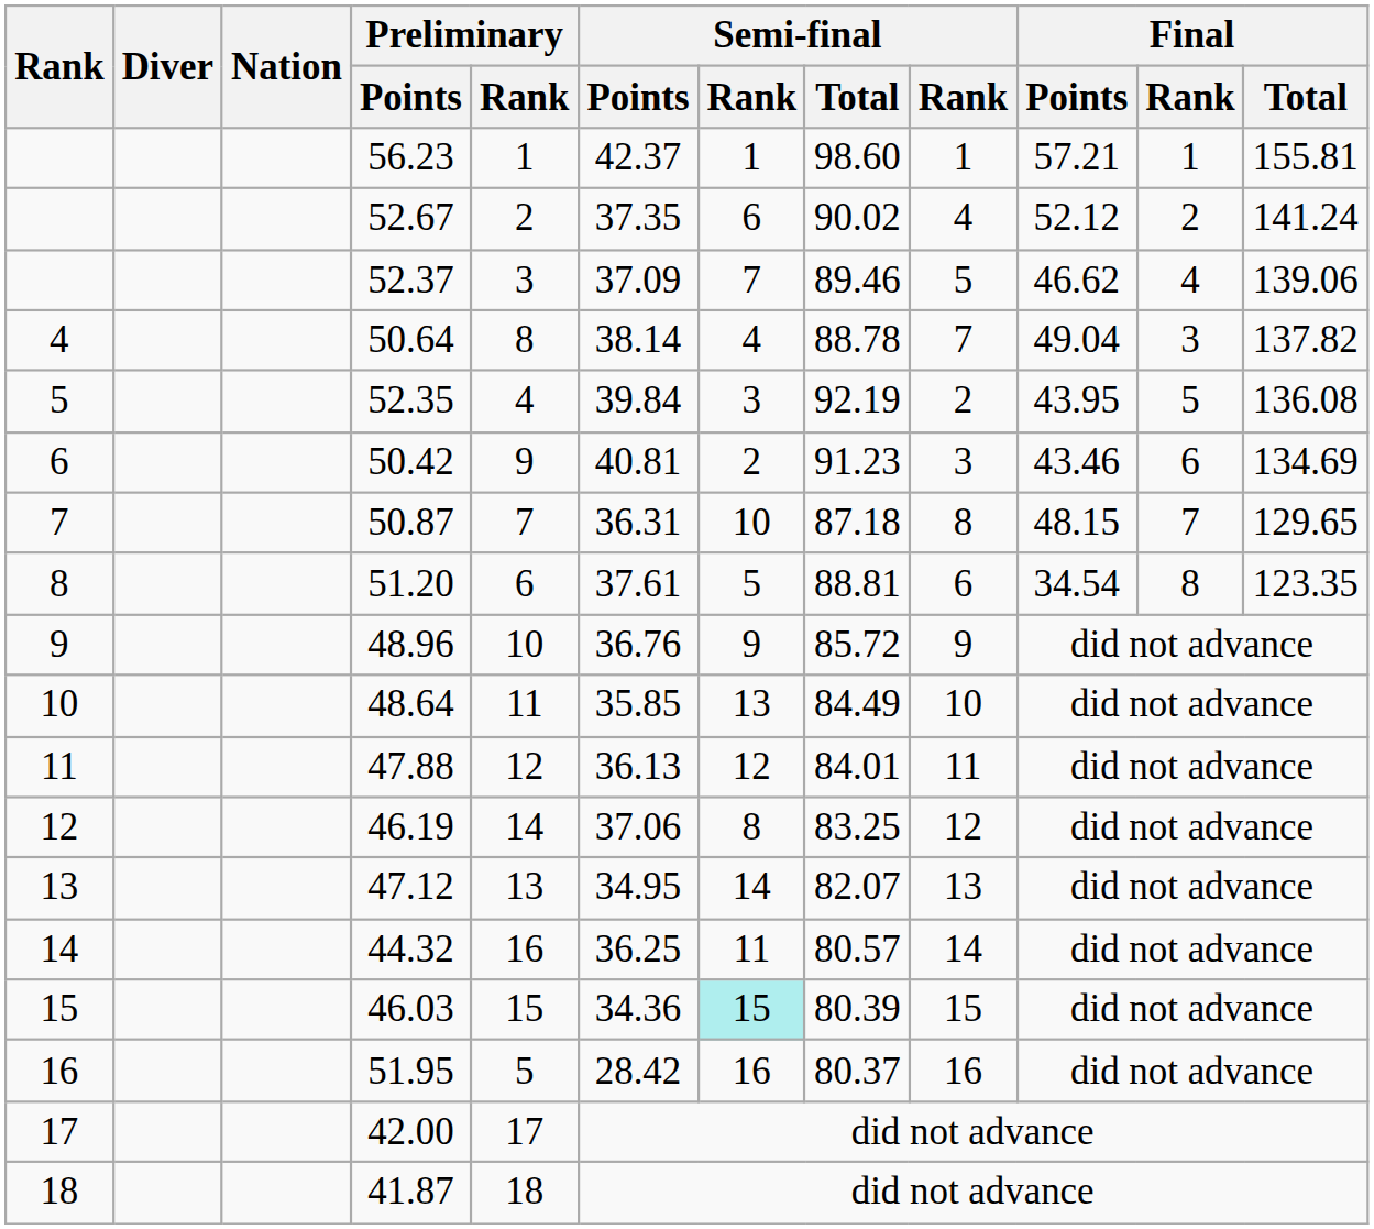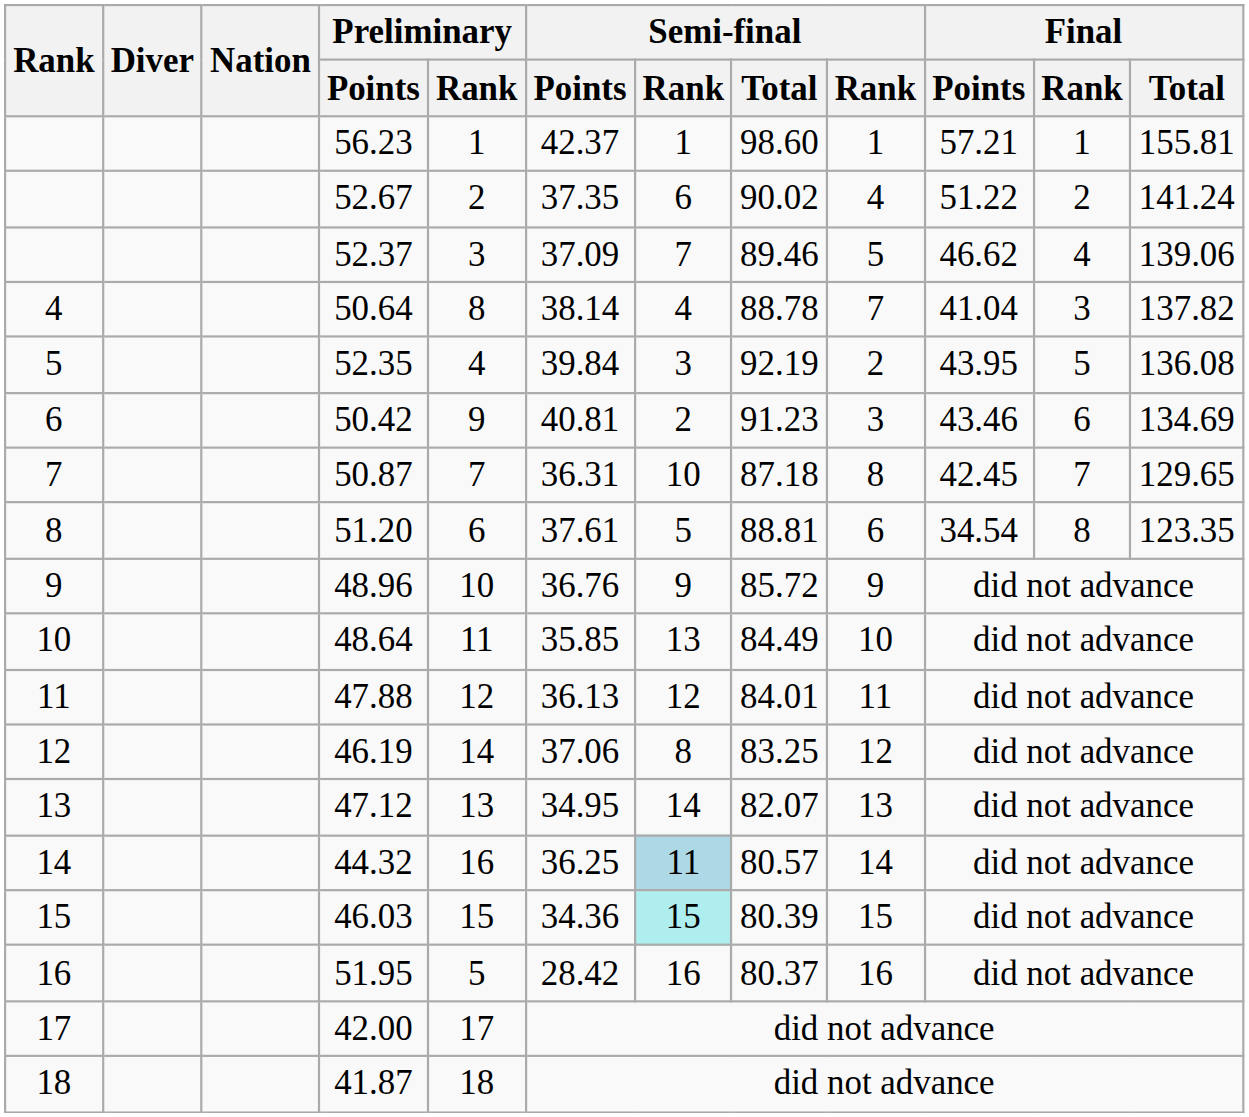 <table class="wikitable sortable" style="text-align:center;">
 <tr>
 <th rowspan=2>Rank</th>
 <th rowspan=2>Diver</th>
 <th rowspan=2>Nation</th>
 <th colspan=2>Preliminary</th>
 <th colspan=4>Semi-final</th>
 <th colspan=3>Final</th>
 </tr>
 <tr>
 <th>Points</th>
 <th>Rank</th>
 <th>Points</th>
 <th>Rank</th>
 <th>Total</th>
 <th>Rank</th>
 <th>Points</th>
 <th>Rank</th>
 <th>Total</th>
 </tr>
 <tr>
 <td></td>
 <td align=left></td>
 <td align=left></td>
 <td>56.23</td>
 <td>1</td>
 <td>42.37</td>
 <td>1</td>
 <td>98.60</td>
 <td>1</td>
 <td>57.21</td>
 <td>1</td>
 <td>155.81</td>
 </tr>
 <tr>
 <td></td>
 <td align=left></td>
 <td align=left></td>
 <td>52.67</td>
 <td>2</td>
 <td>37.35</td>
 <td>6</td>
 <td>90.02</td>
 <td>4</td>
-<td>52.12</td>
+<td>51.22</td>
 <td>2</td>
 <td>141.24</td>
 </tr>
 <tr>
 <td></td>
 <td align=left></td>
 <td align=left></td>
 <td>52.37</td>
 <td>3</td>
 <td>37.09</td>
 <td>7</td>
 <td>89.46</td>
 <td>5</td>
 <td>46.62</td>
 <td>4</td>
 <td>139.06</td>
 </tr>
 <tr>
 <td>4</td>
 <td align=left></td>
 <td align=left></td>
 <td>50.64</td>
 <td>8</td>
 <td>38.14</td>
 <td>4</td>
 <td>88.78</td>
 <td>7</td>
-<td>49.04</td>
+<td>41.04</td>
 <td>3</td>
 <td>137.82</td>
 </tr>
 <tr>
 <td>5</td>
 <td align=left></td>
 <td align=left></td>
 <td>52.35</td>
 <td>4</td>
 <td>39.84</td>
 <td>3</td>
 <td>92.19</td>
 <td>2</td>
 <td>43.95</td>
 <td>5</td>
 <td>136.08</td>
 </tr>
 <tr>
 <td>6</td>
 <td align=left></td>
 <td align=left></td>
 <td>50.42</td>
 <td>9</td>
 <td>40.81</td>
 <td>2</td>
 <td>91.23</td>
 <td>3</td>
 <td>43.46</td>
 <td>6</td>
 <td>134.69</td>
 </tr>
 <tr>
 <td>7</td>
 <td align=left></td>
 <td align=left></td>
 <td>50.87</td>
 <td>7</td>
 <td>36.31</td>
 <td>10</td>
 <td>87.18</td>
 <td>8</td>
-<td>48.15</td>
+<td>42.45</td>
 <td>7</td>
 <td>129.65</td>
 </tr>
 <tr>
 <td>8</td>
 <td align=left></td>
 <td align=left></td>
 <td>51.20</td>
 <td>6</td>
 <td>37.61</td>
 <td>5</td>
 <td>88.81</td>
 <td>6</td>
 <td>34.54</td>
 <td>8</td>
 <td>123.35</td>
 </tr>
 <tr>
 <td>9</td>
 <td align=left></td>
 <td align=left></td>
 <td>48.96</td>
 <td>10</td>
 <td>36.76</td>
 <td>9</td>
 <td>85.72</td>
 <td>9</td>
 <td colspan=3>did not advance</td>
 </tr>
 <tr>
 <td>10</td>
 <td align=left></td>
 <td align=left></td>
 <td>48.64</td>
 <td>11</td>
 <td>35.85</td>
 <td>13</td>
 <td>84.49</td>
 <td>10</td>
 <td colspan=3>did not advance</td>
 </tr>
 <tr>
 <td>11</td>
 <td align=left></td>
 <td align=left></td>
 <td>47.88</td>
 <td>12</td>
 <td>36.13</td>
 <td>12</td>
 <td>84.01</td>
 <td>11</td>
 <td colspan=3>did not advance</td>
 </tr>
 <tr>
 <td>12</td>
 <td align=left></td>
 <td align=left></td>
 <td>46.19</td>
 <td>14</td>
 <td>37.06</td>
 <td>8</td>
 <td>83.25</td>
 <td>12</td>
 <td colspan=3>did not advance</td>
 </tr>
 <tr>
 <td>13</td>
 <td align=left></td>
 <td align=left></td>
 <td>47.12</td>
 <td>13</td>
 <td>34.95</td>
 <td>14</td>
 <td>82.07</td>
 <td>13</td>
 <td colspan=3>did not advance</td>
 </tr>
 <tr>
 <td>14</td>
 <td align=left></td>
 <td align=left></td>
 <td>44.32</td>
 <td>16</td>
 <td>36.25</td>
-<td>11</td>
+<td style="background: lightblue;">11</td>
 <td>80.57</td>
 <td>14</td>
 <td colspan=3>did not advance</td>
 </tr>
 <tr>
 <td>15</td>
 <td align=left></td>
 <td align=left></td>
 <td>46.03</td>
 <td>15</td>
 <td>34.36</td>
 <td style="background: paleturquoise;">15</td>
 <td>80.39</td>
 <td>15</td>
 <td colspan=3>did not advance</td>
 </tr>
 <tr>
 <td>16</td>
 <td align=left></td>
 <td align=left></td>
 <td>51.95</td>
 <td>5</td>
 <td>28.42</td>
 <td>16</td>
 <td>80.37</td>
 <td>16</td>
 <td colspan=3>did not advance</td>
 </tr>
 <tr>
 <td>17</td>
 <td align=left></td>
 <td align=left></td>
 <td>42.00</td>
 <td>17</td>
 <td colspan=7>did not advance</td>
 </tr>
 <tr>
 <td>18</td>
 <td align=left></td>
 <td align=left></td>
 <td>41.87</td>
 <td>18</td>
 <td colspan=7>did not advance</td>
 </tr>
 </table>
